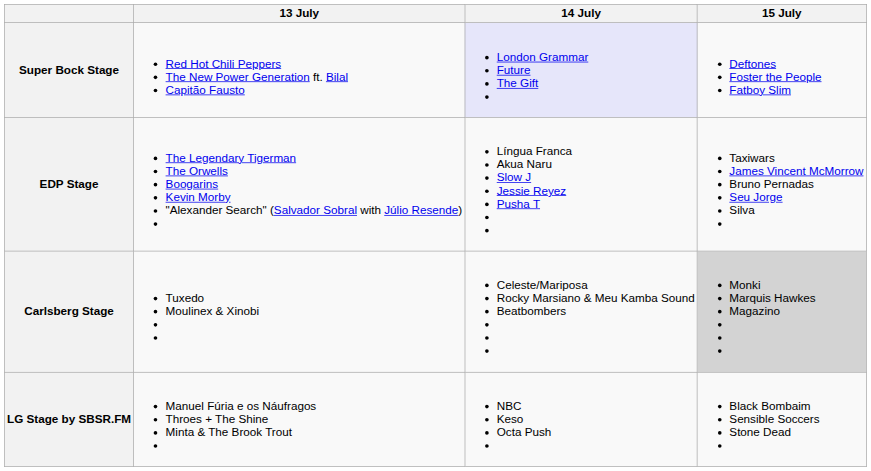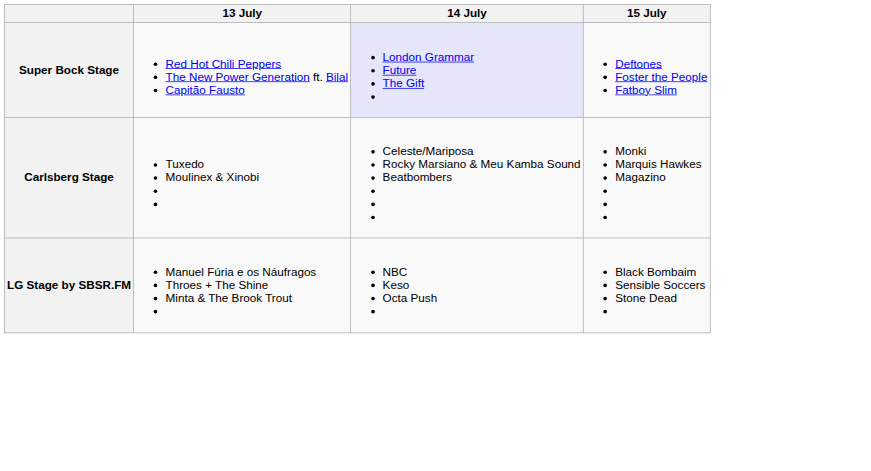 <table class="wikitable">
 <tr>
 <th></th>
 <th>13 July</th>
 <th>14 July</th>
 <th>15 July</th>
 </tr>
 <tr>
 <th>Super Bock Stage</th>
 <td><br><ul><li><a href='#'>Red Hot Chili Peppers</a></li><li><a href='#'>The New Power Generation</a> ft. <a href='#'>Bilal</a></li><li><a href='#'>Capitão Fausto</a></li></ul></td>
 <td style="background: lavender;"><br><ul><li><a href='#'>London Grammar</a></li><li><a href='#'>Future</a></li><li><a href='#'>The Gift</a></li><li></li></ul></td>
 <td><br><ul><li><a href='#'>Deftones</a></li><li><a href='#'>Foster the People</a></li><li><a href='#'>Fatboy Slim</a></li></ul></td>
 </tr>
 <tr>
-<th>EDP Stage</th>
-<td><br><ul><li><a href='#'>The Legendary Tigerman</a></li><li><a href='#'>The Orwells</a></li><li><a href='#'>Boogarins</a></li><li><a href='#'>Kevin Morby</a></li><li>"Alexander Search" (<a href='#'>Salvador Sobral</a> with <a href='#'>Júlio Resende</a>)</li><li></li></ul></td>
-<td><br><ul><li>Língua Franca</li><li>Akua Naru</li><li><a href='#'>Slow J</a></li><li><a href='#'>Jessie Reyez</a></li><li><a href='#'>Pusha T</a></li><li></li><li></li></ul></td>
-<td><br><ul><li>Taxiwars</li><li><a href='#'>James Vincent McMorrow</a></li><li>Bruno Pernadas</li><li><a href='#'>Seu Jorge</a></li><li>Silva</li><li></li></ul></td>
-</tr>
-<tr>
 <th>Carlsberg Stage</th>
 <td><br><ul><li>Tuxedo</li><li>Moulinex & Xinobi</li><li></li><li></li></ul></td>
 <td><br><ul><li>Celeste/Mariposa</li><li>Rocky Marsiano & Meu Kamba Sound</li><li>Beatbombers</li><li></li><li></li><li></li></ul></td>
-<td style="background: lightgrey;"><br><ul><li>Monki</li><li>Marquis Hawkes</li><li>Magazino</li><li></li><li></li><li></li></ul></td>
+<td><br><ul><li>Monki</li><li>Marquis Hawkes</li><li>Magazino</li><li></li><li></li><li></li></ul></td>
 </tr>
 <tr>
 <th>LG Stage by SBSR.FM</th>
 <td><br><ul><li>Manuel Fúria e os Náufragos</li><li>Throes + The Shine</li><li>Minta & The Brook Trout</li><li></li></ul></td>
 <td><br><ul><li>NBC</li><li>Keso</li><li>Octa Push</li><li></li></ul></td>
 <td><br><ul><li>Black Bombaim</li><li>Sensible Soccers</li><li>Stone Dead</li><li></li></ul></td>
 </tr>
 </table>
